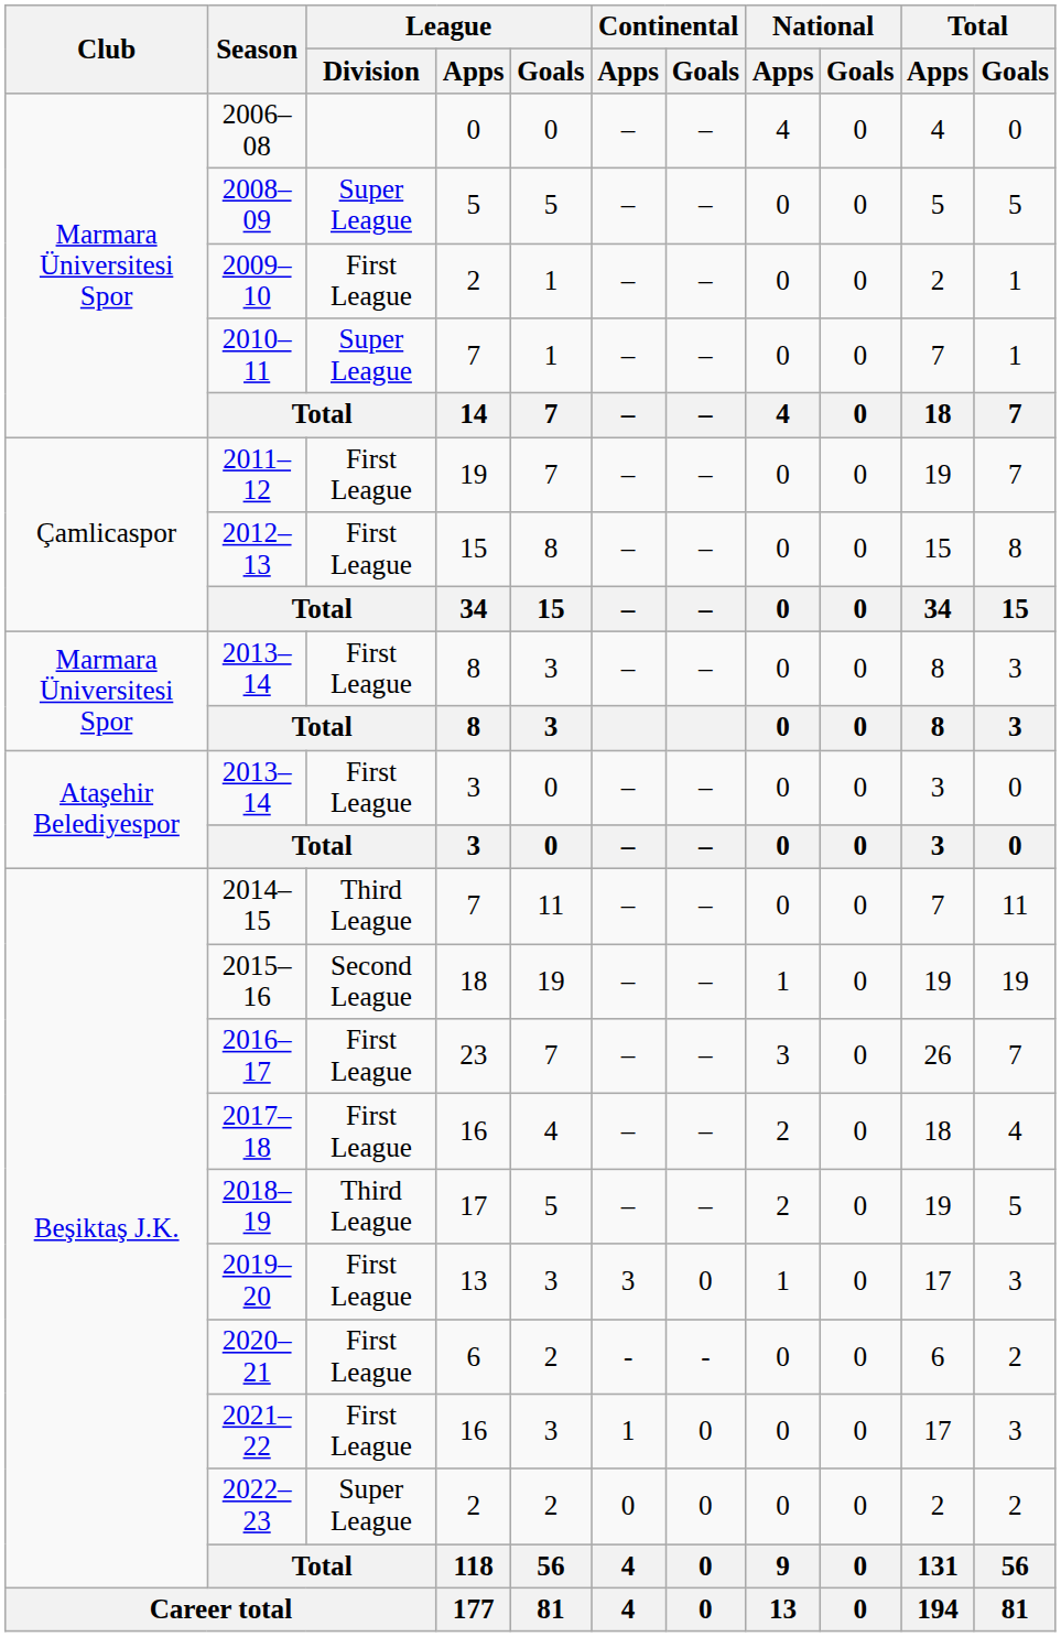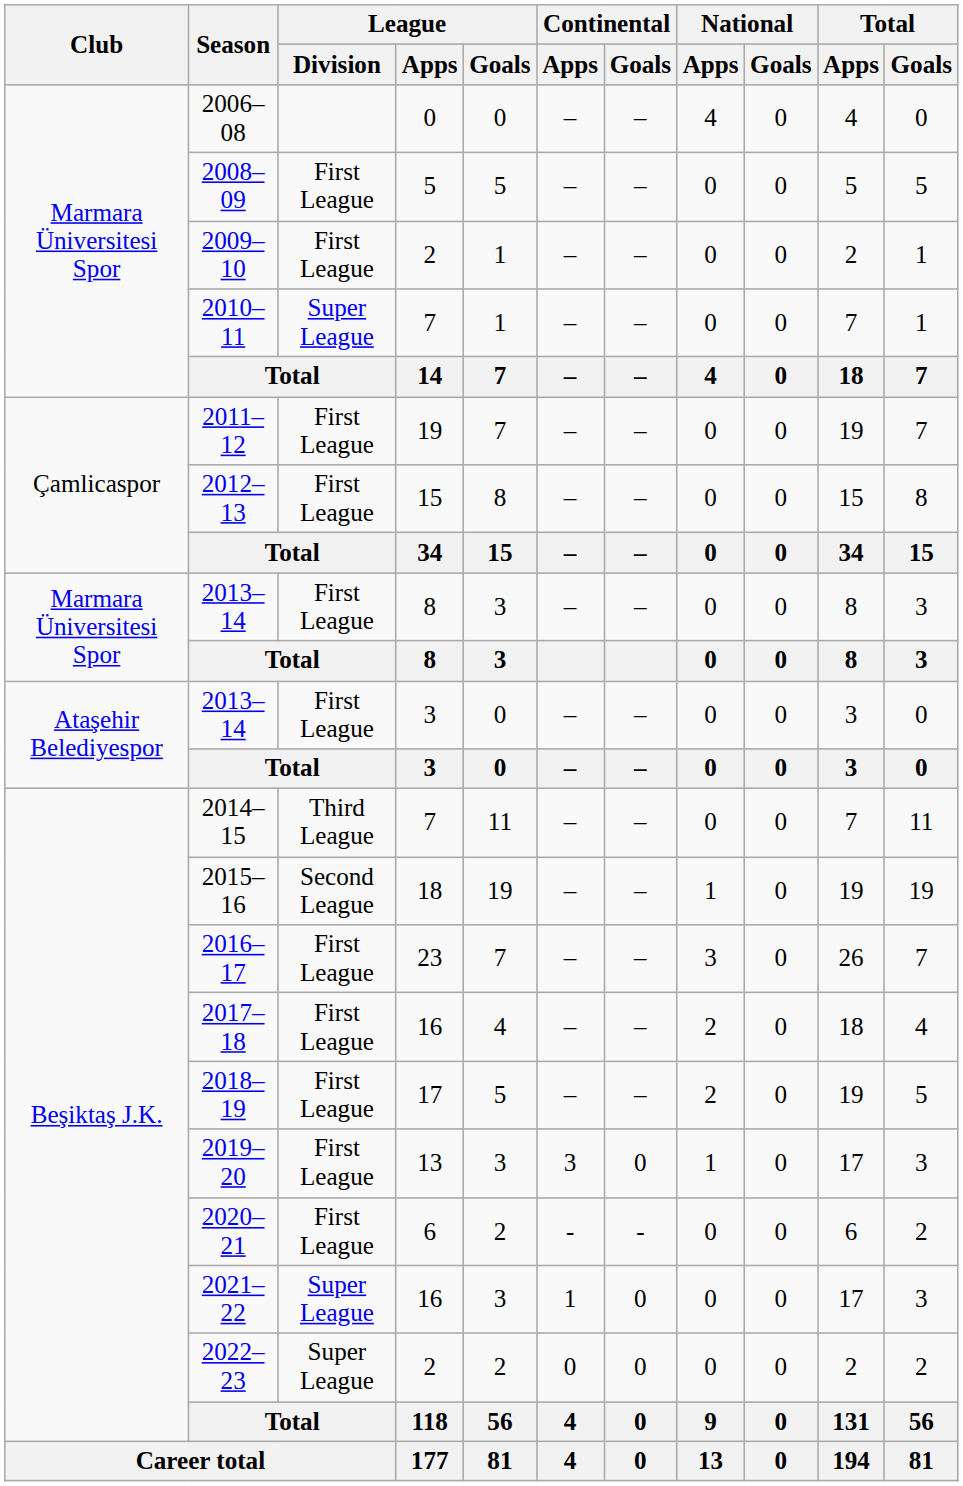 <table class="wikitable" style="text-align: center;">
 <tr>
 <th rowspan="2">Club</th>
 <th rowspan="2">Season</th>
 <th colspan="3">League</th>
 <th colspan="2">Continental</th>
 <th colspan="2">National</th>
 <th colspan="2">Total</th>
 </tr>
 <tr>
 <th>Division</th>
 <th>Apps</th>
 <th>Goals</th>
 <th>Apps</th>
 <th>Goals</th>
 <th>Apps</th>
 <th>Goals</th>
 <th>Apps</th>
 <th>Goals</th>
 </tr>
 <tr>
 <td rowspan=5><a href='#'>Marmara Üniversitesi Spor</a></td>
 <td>2006–08</td>
 <td></td>
 <td>0</td>
 <td>0</td>
 <td>–</td>
 <td>–</td>
 <td>4</td>
 <td>0</td>
 <td>4</td>
 <td>0</td>
 </tr>
 <tr>
 <td><a href='#'>2008–09</a></td>
-<td><a href='#'>Super League</a></td>
+<td>First League</td>
 <td>5</td>
 <td>5</td>
 <td>–</td>
 <td>–</td>
 <td>0</td>
 <td>0</td>
 <td>5</td>
 <td>5</td>
 </tr>
 <tr>
 <td><a href='#'>2009–10</a></td>
 <td>First League</td>
 <td>2</td>
 <td>1</td>
 <td>–</td>
 <td>–</td>
 <td>0</td>
 <td>0</td>
 <td>2</td>
 <td>1</td>
 </tr>
 <tr>
 <td><a href='#'>2010–11</a></td>
 <td><a href='#'>Super League</a></td>
 <td>7</td>
 <td>1</td>
 <td>–</td>
 <td>–</td>
 <td>0</td>
 <td>0</td>
 <td>7</td>
 <td>1</td>
 </tr>
 <tr>
 <th colspan="2">Total</th>
 <th>14</th>
 <th>7</th>
 <th>–</th>
 <th>–</th>
 <th>4</th>
 <th>0</th>
 <th>18</th>
 <th>7</th>
 </tr>
 <tr>
 <td rowspan=3>Çamlicaspor</td>
 <td><a href='#'>2011–12</a></td>
 <td>First League</td>
 <td>19</td>
 <td>7</td>
 <td>–</td>
 <td>–</td>
 <td>0</td>
 <td>0</td>
 <td>19</td>
 <td>7</td>
 </tr>
 <tr>
 <td><a href='#'>2012–13</a></td>
 <td>First League</td>
 <td>15</td>
 <td>8</td>
 <td>–</td>
 <td>–</td>
 <td>0</td>
 <td>0</td>
 <td>15</td>
 <td>8</td>
 </tr>
 <tr>
 <th colspan="2">Total</th>
 <th>34</th>
 <th>15</th>
 <th>–</th>
 <th>–</th>
 <th>0</th>
 <th>0</th>
 <th>34</th>
 <th>15</th>
 </tr>
 <tr>
 <td rowspan=2><a href='#'>Marmara Üniversitesi Spor</a></td>
 <td><a href='#'>2013–14</a></td>
 <td>First League</td>
 <td>8</td>
 <td>3</td>
 <td>–</td>
 <td>–</td>
 <td>0</td>
 <td>0</td>
 <td>8</td>
 <td>3</td>
 </tr>
 <tr>
 <th colspan="2">Total</th>
 <th>8</th>
 <th>3</th>
 <th></th>
 <th></th>
 <th>0</th>
 <th>0</th>
 <th>8</th>
 <th>3</th>
 </tr>
 <tr>
 <td rowspan=2><a href='#'>Ataşehir Belediyespor</a></td>
 <td><a href='#'>2013–14</a></td>
 <td>First League</td>
 <td>3</td>
 <td>0</td>
 <td>–</td>
 <td>–</td>
 <td>0</td>
 <td>0</td>
 <td>3</td>
 <td>0</td>
 </tr>
 <tr>
 <th colspan="2">Total</th>
 <th>3</th>
 <th>0</th>
 <th>–</th>
 <th>–</th>
 <th>0</th>
 <th>0</th>
 <th>3</th>
 <th>0</th>
 </tr>
 <tr>
 <td rowspan=10><a href='#'>Beşiktaş J.K.</a></td>
 <td>2014–15</td>
 <td>Third League</td>
 <td>7</td>
 <td>11</td>
 <td>–</td>
 <td>–</td>
 <td>0</td>
 <td>0</td>
 <td>7</td>
 <td>11</td>
 </tr>
 <tr>
 <td>2015–16</td>
 <td>Second League</td>
 <td>18</td>
 <td>19</td>
 <td>–</td>
 <td>–</td>
 <td>1</td>
 <td>0</td>
 <td>19</td>
 <td>19</td>
 </tr>
 <tr>
 <td><a href='#'>2016–17</a></td>
 <td>First League</td>
 <td>23</td>
 <td>7</td>
 <td>–</td>
 <td>–</td>
 <td>3</td>
 <td>0</td>
 <td>26</td>
 <td>7</td>
 </tr>
 <tr>
 <td><a href='#'>2017–18</a></td>
 <td>First League</td>
 <td>16</td>
 <td>4</td>
 <td>–</td>
 <td>–</td>
 <td>2</td>
 <td>0</td>
 <td>18</td>
 <td>4</td>
 </tr>
 <tr>
 <td><a href='#'>2018–19</a></td>
-<td>Third League</td>
+<td>First League</td>
 <td>17</td>
 <td>5</td>
 <td>–</td>
 <td>–</td>
 <td>2</td>
 <td>0</td>
 <td>19</td>
 <td>5</td>
 </tr>
 <tr>
 <td><a href='#'>2019–20</a></td>
 <td>First League</td>
 <td>13</td>
 <td>3</td>
 <td>3</td>
 <td>0</td>
 <td>1</td>
 <td>0</td>
 <td>17</td>
 <td>3</td>
 </tr>
 <tr>
 <td><a href='#'>2020–21</a></td>
 <td>First League</td>
 <td>6</td>
 <td>2</td>
 <td>-</td>
 <td>-</td>
 <td>0</td>
 <td>0</td>
 <td>6</td>
 <td>2</td>
 </tr>
 <tr>
 <td><a href='#'>2021–22</a></td>
-<td>First League</td>
+<td><a href='#'>Super League</a></td>
 <td>16</td>
 <td>3</td>
 <td>1</td>
 <td>0</td>
 <td>0</td>
 <td>0</td>
 <td>17</td>
 <td>3</td>
 </tr>
 <tr>
 <td><a href='#'>2022–23</a></td>
 <td>Super League</td>
 <td>2</td>
 <td>2</td>
 <td>0</td>
 <td>0</td>
 <td>0</td>
 <td>0</td>
 <td>2</td>
 <td>2</td>
 </tr>
 <tr>
 <th colspan="2">Total</th>
 <th>118</th>
 <th>56</th>
 <th>4</th>
 <th>0</th>
 <th>9</th>
 <th>0</th>
 <th>131</th>
 <th>56</th>
 </tr>
 <tr>
 <th colspan="3">Career total</th>
 <th>177</th>
 <th>81</th>
 <th>4</th>
 <th>0</th>
 <th>13</th>
 <th>0</th>
 <th>194</th>
 <th>81</th>
 </tr>
 </table>
